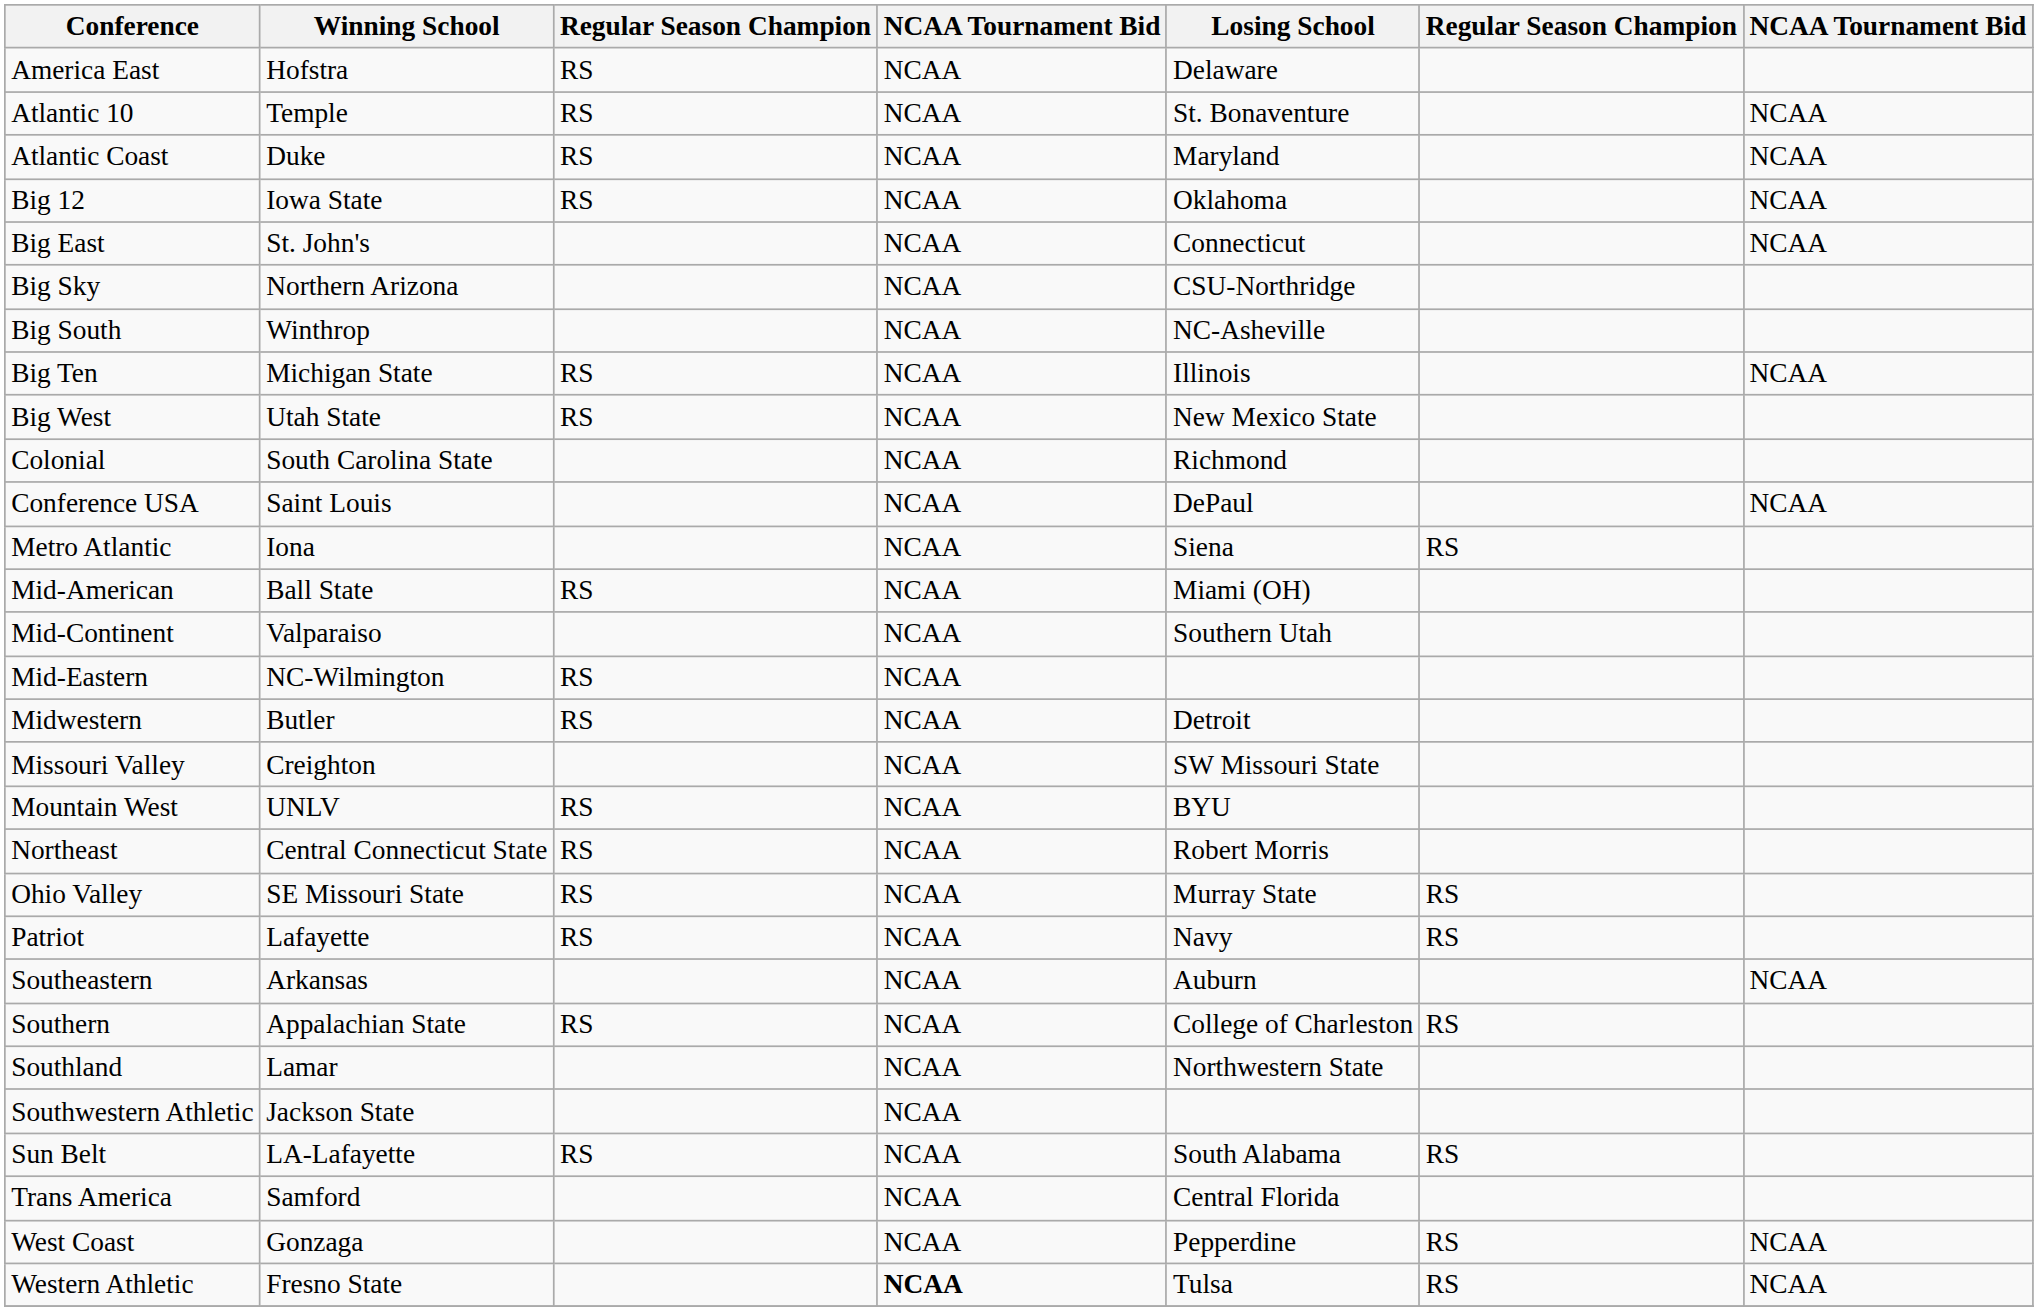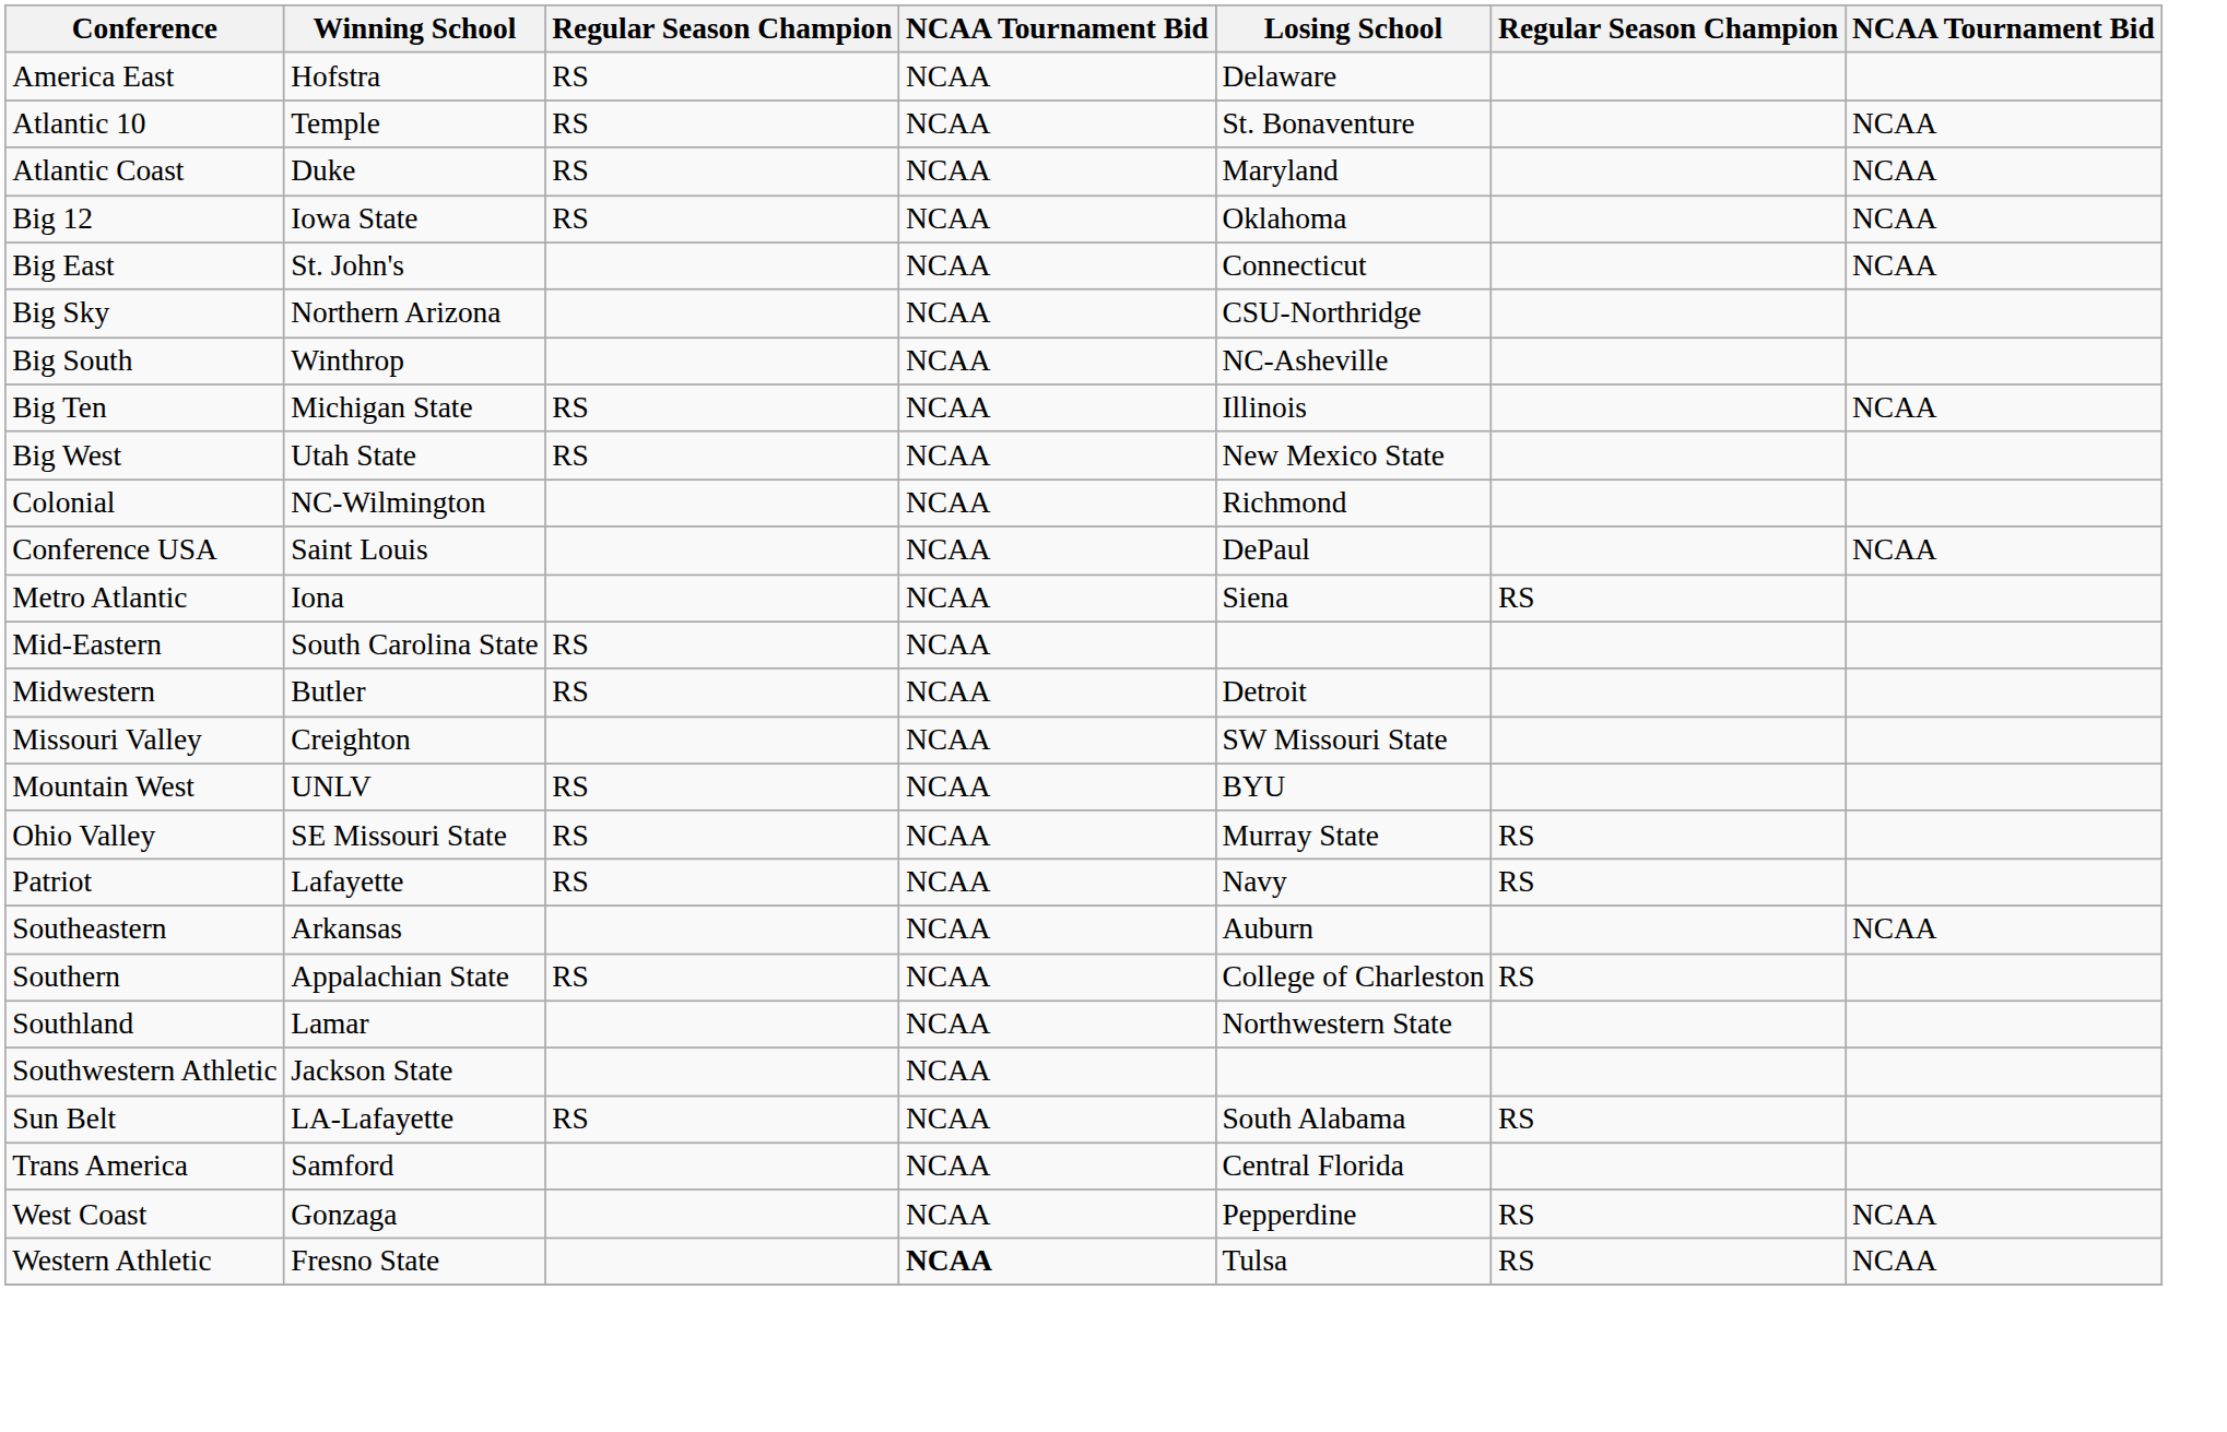 <table class="wikitable">
 <tr>
 <th>Conference</th>
 <th>Winning School</th>
 <th>Regular Season Champion</th>
 <th>NCAA Tournament Bid</th>
 <th>Losing School</th>
 <th>Regular Season Champion</th>
 <th>NCAA Tournament Bid</th>
 </tr>
 <tr>
 <td>America East</td>
 <td>Hofstra</td>
 <td>RS</td>
 <td>NCAA</td>
 <td>Delaware</td>
 <td></td>
 <td></td>
 </tr>
 <tr>
 <td>Atlantic 10</td>
 <td>Temple</td>
 <td>RS</td>
 <td>NCAA</td>
 <td>St. Bonaventure</td>
 <td></td>
 <td>NCAA</td>
 </tr>
 <tr>
 <td>Atlantic Coast</td>
 <td>Duke</td>
 <td>RS</td>
 <td>NCAA</td>
 <td>Maryland</td>
 <td></td>
 <td>NCAA</td>
 </tr>
 <tr>
 <td>Big 12</td>
 <td>Iowa State</td>
 <td>RS</td>
 <td>NCAA</td>
 <td>Oklahoma</td>
 <td></td>
 <td>NCAA</td>
 </tr>
 <tr>
 <td>Big East</td>
 <td>St. John's</td>
 <td></td>
 <td>NCAA</td>
 <td>Connecticut</td>
 <td></td>
 <td>NCAA</td>
 </tr>
 <tr>
 <td>Big Sky</td>
 <td>Northern Arizona</td>
 <td></td>
 <td>NCAA</td>
 <td>CSU-Northridge</td>
 <td></td>
 <td></td>
 </tr>
 <tr>
 <td>Big South</td>
 <td>Winthrop</td>
 <td></td>
 <td>NCAA</td>
 <td>NC-Asheville</td>
 <td></td>
 <td></td>
 </tr>
 <tr>
 <td>Big Ten</td>
 <td>Michigan State</td>
 <td>RS</td>
 <td>NCAA</td>
 <td>Illinois</td>
 <td></td>
 <td>NCAA</td>
 </tr>
 <tr>
 <td>Big West</td>
 <td>Utah State</td>
 <td>RS</td>
 <td>NCAA</td>
 <td>New Mexico State</td>
 <td></td>
 <td></td>
 </tr>
 <tr>
 <td>Colonial</td>
-<td>South Carolina State</td>
+<td>NC-Wilmington</td>
 <td></td>
 <td>NCAA</td>
 <td>Richmond</td>
 <td></td>
 <td></td>
 </tr>
 <tr>
 <td>Conference USA</td>
 <td>Saint Louis</td>
 <td></td>
 <td>NCAA</td>
 <td>DePaul</td>
 <td></td>
 <td>NCAA</td>
 </tr>
 <tr>
 <td>Metro Atlantic</td>
 <td>Iona</td>
 <td></td>
 <td>NCAA</td>
 <td>Siena</td>
 <td>RS</td>
 <td></td>
 </tr>
 <tr>
-<td>Mid-American</td>
-<td>Ball State</td>
-<td>RS</td>
-<td>NCAA</td>
-<td>Miami (OH)</td>
-<td></td>
-<td></td>
-</tr>
-<tr>
-<td>Mid-Continent</td>
-<td>Valparaiso</td>
-<td></td>
-<td>NCAA</td>
-<td>Southern Utah</td>
-<td></td>
-<td></td>
-</tr>
-<tr>
 <td>Mid-Eastern</td>
-<td>NC-Wilmington</td>
+<td>South Carolina State</td>
 <td>RS</td>
 <td>NCAA</td>
 <td></td>
 <td></td>
 <td></td>
 </tr>
 <tr>
 <td>Midwestern</td>
 <td>Butler</td>
 <td>RS</td>
 <td>NCAA</td>
 <td>Detroit</td>
 <td></td>
 <td></td>
 </tr>
 <tr>
 <td>Missouri Valley</td>
 <td>Creighton</td>
 <td></td>
 <td>NCAA</td>
 <td>SW Missouri State</td>
 <td></td>
 <td></td>
 </tr>
 <tr>
 <td>Mountain West</td>
 <td>UNLV</td>
 <td>RS</td>
 <td>NCAA</td>
 <td>BYU</td>
-<td></td>
-<td></td>
-</tr>
-<tr>
-<td>Northeast</td>
-<td>Central Connecticut State</td>
-<td>RS</td>
-<td>NCAA</td>
-<td>Robert Morris</td>
 <td></td>
 <td></td>
 </tr>
 <tr>
 <td>Ohio Valley</td>
 <td>SE Missouri State</td>
 <td>RS</td>
 <td>NCAA</td>
 <td>Murray State</td>
 <td>RS</td>
 <td></td>
 </tr>
 <tr>
 <td>Patriot</td>
 <td>Lafayette</td>
 <td>RS</td>
 <td>NCAA</td>
 <td>Navy</td>
 <td>RS</td>
 <td></td>
 </tr>
 <tr>
 <td>Southeastern</td>
 <td>Arkansas</td>
 <td></td>
 <td>NCAA</td>
 <td>Auburn</td>
 <td></td>
 <td>NCAA</td>
 </tr>
 <tr>
 <td>Southern</td>
 <td>Appalachian State</td>
 <td>RS</td>
 <td>NCAA</td>
 <td>College of Charleston</td>
 <td>RS</td>
 <td></td>
 </tr>
 <tr>
 <td>Southland</td>
 <td>Lamar</td>
 <td></td>
 <td>NCAA</td>
 <td>Northwestern State</td>
 <td></td>
 <td></td>
 </tr>
 <tr>
 <td>Southwestern Athletic</td>
 <td>Jackson State</td>
 <td></td>
 <td>NCAA</td>
 <td></td>
 <td></td>
 <td></td>
 </tr>
 <tr>
 <td>Sun Belt</td>
 <td>LA-Lafayette</td>
 <td>RS</td>
 <td>NCAA</td>
 <td>South Alabama</td>
 <td>RS</td>
 <td></td>
 </tr>
 <tr>
 <td>Trans America</td>
 <td>Samford</td>
 <td></td>
 <td>NCAA</td>
 <td>Central Florida</td>
 <td></td>
 <td></td>
 </tr>
 <tr>
 <td>West Coast</td>
 <td>Gonzaga</td>
 <td></td>
 <td>NCAA</td>
 <td>Pepperdine</td>
 <td>RS</td>
 <td>NCAA</td>
 </tr>
 <tr>
 <td>Western Athletic</td>
 <td>Fresno State</td>
 <td></td>
 <td><strong>NCAA</strong></td>
 <td>Tulsa</td>
 <td>RS</td>
 <td>NCAA</td>
 </tr>
 <tr>
 </tr>
 </table>
